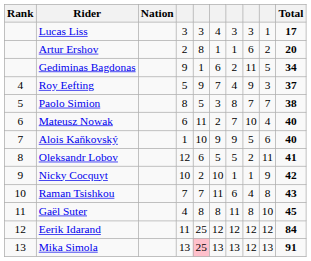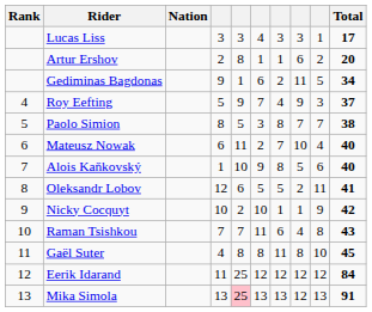 <table class="wikitable sortable" style="text-align:center">
 <tr>
 <th>Rank</th>
 <th>Rider</th>
 <th>Nation</th>
 <th></th>
 <th></th>
 <th></th>
 <th></th>
 <th></th>
 <th></th>
 <th>Total</th>
 </tr>
 <tr>
 <td></td>
 <td align=left><a href='#'>Lucas Liss</a></td>
 <td align=left></td>
 <td>3</td>
 <td>3</td>
 <td>4</td>
 <td>3</td>
 <td>3</td>
 <td>1</td>
 <td><strong>17</strong></td>
 </tr>
 <tr>
 <td></td>
 <td align=left><a href='#'>Artur Ershov</a></td>
 <td align=left></td>
 <td>2</td>
 <td>8</td>
 <td>1</td>
 <td>1</td>
 <td>6</td>
 <td>2</td>
 <td><strong>20</strong></td>
 </tr>
 <tr>
 <td></td>
 <td align=left><a href='#'>Gediminas Bagdonas</a></td>
 <td align=left></td>
 <td>9</td>
 <td>1</td>
 <td>6</td>
 <td>2</td>
 <td>11</td>
 <td>5</td>
 <td><strong>34</strong></td>
 </tr>
 <tr>
 <td>4</td>
 <td align=left><a href='#'>Roy Eefting</a></td>
 <td align=left></td>
 <td>5</td>
 <td>9</td>
 <td>7</td>
 <td>4</td>
 <td>9</td>
 <td>3</td>
 <td><strong>37</strong></td>
 </tr>
 <tr>
 <td>5</td>
 <td align=left><a href='#'>Paolo Simion</a></td>
 <td align=left></td>
 <td>8</td>
 <td>5</td>
 <td>3</td>
 <td>8</td>
 <td>7</td>
 <td>7</td>
 <td><strong>38</strong></td>
 </tr>
 <tr>
 <td>6</td>
 <td align=left><a href='#'>Mateusz Nowak</a></td>
 <td align=left></td>
 <td>6</td>
 <td>11</td>
 <td>2</td>
 <td>7</td>
 <td>10</td>
 <td>4</td>
 <td><strong>40</strong></td>
 </tr>
 <tr>
 <td>7</td>
 <td align=left><a href='#'>Alois Kaňkovský</a></td>
 <td align=left></td>
 <td>1</td>
 <td>10</td>
 <td>9</td>
-<td>9</td>
+<td>8</td>
 <td>5</td>
 <td>6</td>
 <td><strong>40</strong></td>
 </tr>
 <tr>
 <td>8</td>
 <td align=left><a href='#'>Oleksandr Lobov</a></td>
 <td align=left></td>
 <td>12</td>
 <td>6</td>
 <td>5</td>
 <td>5</td>
 <td>2</td>
 <td>11</td>
 <td><strong>41</strong></td>
 </tr>
 <tr>
 <td>9</td>
 <td align=left><a href='#'>Nicky Cocquyt</a></td>
 <td align=left></td>
 <td>10</td>
 <td>2</td>
 <td>10</td>
 <td>1</td>
 <td>1</td>
 <td>9</td>
 <td><strong>42</strong></td>
 </tr>
 <tr>
 <td>10</td>
 <td align=left><a href='#'>Raman Tsishkou</a></td>
 <td align=left></td>
 <td>7</td>
 <td>7</td>
 <td>11</td>
 <td>6</td>
 <td>4</td>
 <td>8</td>
 <td><strong>43</strong></td>
 </tr>
 <tr>
 <td>11</td>
 <td align=left><a href='#'>Gaël Suter</a></td>
 <td align=left></td>
 <td>4</td>
 <td>8</td>
 <td>8</td>
 <td>11</td>
 <td>8</td>
 <td>10</td>
 <td><strong>45</strong></td>
 </tr>
 <tr>
 <td>12</td>
 <td align=left><a href='#'>Eerik Idarand</a></td>
 <td align=left></td>
 <td>11</td>
 <td>25</td>
 <td>12</td>
 <td>12</td>
 <td>12</td>
 <td>12</td>
 <td><strong>84</strong></td>
 </tr>
 <tr>
 <td>13</td>
 <td align=left><a href='#'>Mika Simola</a></td>
 <td align=left></td>
 <td>13</td>
 <td style="background: pink;">25</td>
 <td>13</td>
 <td>13</td>
 <td>12</td>
 <td>13</td>
 <td><strong>91</strong></td>
 </tr>
 </table>
